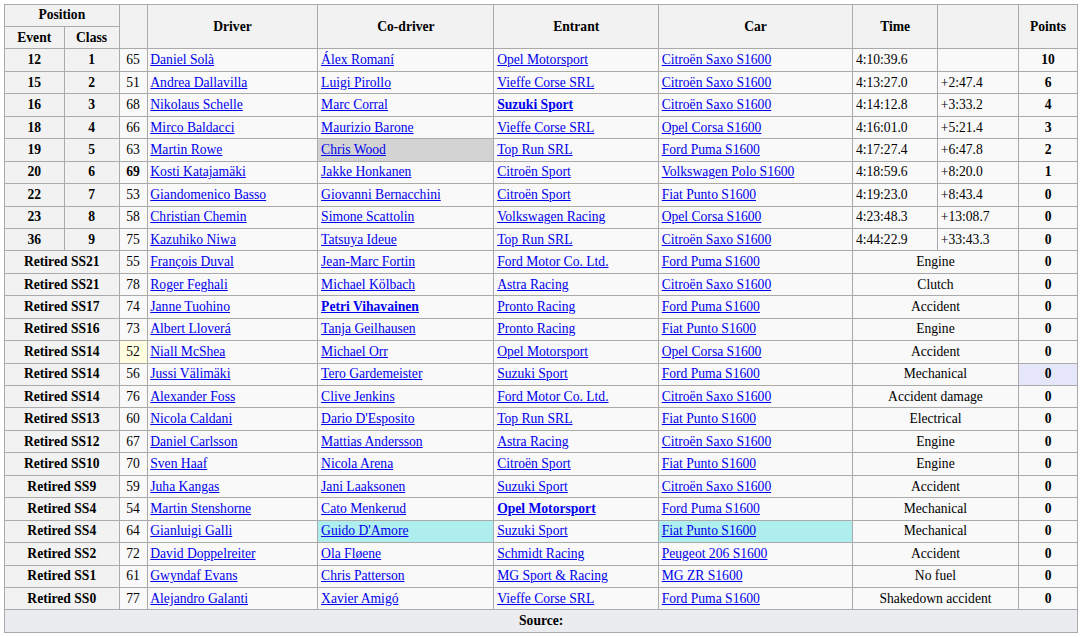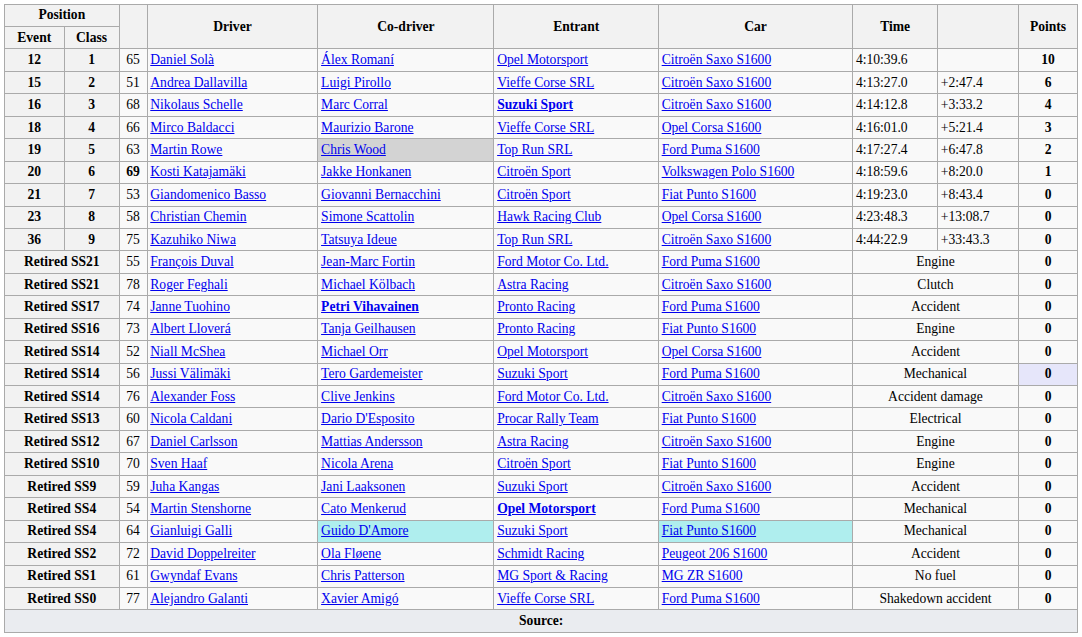 <table class="wikitable" width=85% style="font-size: 85%;">
 <tr>
 <th colspan="2">Position</th>
 <th rowspan="2"></th>
 <th rowspan="2">Driver</th>
 <th rowspan="2">Co-driver</th>
 <th rowspan="2">Entrant</th>
 <th rowspan="2">Car</th>
 <th rowspan="2">Time</th>
 <th rowspan="2"></th>
 <th rowspan="2">Points</th>
 </tr>
 <tr>
 <th>Event</th>
 <th>Class</th>
 </tr>
 <tr>
 <th>12</th>
 <th>1</th>
 <td align="center">65</td>
 <td> <a href='#'>Daniel Solà</a></td>
 <td> <a href='#'>Álex Romaní</a></td>
 <td> <a href='#'>Opel Motorsport</a></td>
 <td><a href='#'>Citroën Saxo S1600</a></td>
 <td>4:10:39.6</td>
 <td></td>
 <td align="center"><strong>10</strong></td>
 </tr>
 <tr>
 <th>15</th>
 <th>2</th>
 <td align="center">51</td>
 <td> <a href='#'>Andrea Dallavilla</a></td>
 <td> <a href='#'>Luigi Pirollo</a></td>
 <td> <a href='#'>Vieffe Corse SRL</a></td>
 <td><a href='#'>Citroën Saxo S1600</a></td>
 <td>4:13:27.0</td>
 <td>+2:47.4</td>
 <td align="center"><strong>6</strong></td>
 </tr>
 <tr>
 <th>16</th>
 <th>3</th>
 <td align="center">68</td>
 <td> <a href='#'>Nikolaus Schelle</a></td>
 <td> <a href='#'>Marc Corral</a></td>
 <td><strong> <a href='#'>Suzuki Sport</a></strong></td>
 <td><a href='#'>Citroën Saxo S1600</a></td>
 <td>4:14:12.8</td>
 <td>+3:33.2</td>
 <td align="center"><strong>4</strong></td>
 </tr>
 <tr>
 <th>18</th>
 <th>4</th>
 <td align="center">66</td>
 <td> <a href='#'>Mirco Baldacci</a></td>
 <td> <a href='#'>Maurizio Barone</a></td>
 <td> <a href='#'>Vieffe Corse SRL</a></td>
 <td><a href='#'>Opel Corsa S1600</a></td>
 <td>4:16:01.0</td>
 <td>+5:21.4</td>
 <td align="center"><strong>3</strong></td>
 </tr>
 <tr>
 <th>19</th>
 <th>5</th>
 <td align="center">63</td>
 <td> <a href='#'>Martin Rowe</a></td>
 <td style="background: lightgrey;"> <a href='#'>Chris Wood</a></td>
 <td> <a href='#'>Top Run SRL</a></td>
 <td><a href='#'>Ford Puma S1600</a></td>
 <td>4:17:27.4</td>
 <td>+6:47.8</td>
 <td align="center"><strong>2</strong></td>
 </tr>
 <tr>
 <th>20</th>
 <th>6</th>
 <td align="center"><strong>69</strong></td>
 <td> <a href='#'>Kosti Katajamäki</a></td>
 <td> <a href='#'>Jakke Honkanen</a></td>
 <td> <a href='#'>Citroën Sport</a></td>
 <td><a href='#'>Volkswagen Polo S1600</a></td>
 <td>4:18:59.6</td>
 <td>+8:20.0</td>
 <td align="center"><strong>1</strong></td>
 </tr>
 <tr>
-<th>22</th>
+<th>21</th>
 <th>7</th>
 <td align="center">53</td>
 <td> <a href='#'>Giandomenico Basso</a></td>
 <td> <a href='#'>Giovanni Bernacchini</a></td>
 <td> <a href='#'>Citroën Sport</a></td>
 <td><a href='#'>Fiat Punto S1600</a></td>
 <td>4:19:23.0</td>
 <td>+8:43.4</td>
 <td align="center"><strong>0</strong></td>
 </tr>
 <tr>
 <th>23</th>
 <th>8</th>
 <td align="center">58</td>
 <td> <a href='#'>Christian Chemin</a></td>
 <td> <a href='#'>Simone Scattolin</a></td>
-<td> <a href='#'>Volkswagen Racing</a></td>
+<td> <a href='#'>Hawk Racing Club</a></td>
 <td><a href='#'>Opel Corsa S1600</a></td>
 <td>4:23:48.3</td>
 <td>+13:08.7</td>
 <td align="center"><strong>0</strong></td>
 </tr>
 <tr>
 <th>36</th>
 <th>9</th>
 <td align="center">75</td>
 <td> <a href='#'>Kazuhiko Niwa</a></td>
 <td> <a href='#'>Tatsuya Ideue</a></td>
 <td> <a href='#'>Top Run SRL</a></td>
 <td><a href='#'>Citroën Saxo S1600</a></td>
 <td>4:44:22.9</td>
 <td>+33:43.3</td>
 <td align="center"><strong>0</strong></td>
 </tr>
 <tr>
 <th colspan="2">Retired SS21</th>
 <td align="center">55</td>
 <td> <a href='#'>François Duval</a></td>
 <td> <a href='#'>Jean-Marc Fortin</a></td>
 <td> <a href='#'>Ford Motor Co. Ltd.</a></td>
 <td><a href='#'>Ford Puma S1600</a></td>
 <td align="center" colspan="2">Engine</td>
 <td align="center"><strong>0</strong></td>
 </tr>
 <tr>
 <th colspan="2">Retired SS21</th>
 <td align="center">78</td>
 <td> <a href='#'>Roger Feghali</a></td>
 <td> <a href='#'>Michael Kölbach</a></td>
 <td> <a href='#'>Astra Racing</a></td>
 <td><a href='#'>Citroën Saxo S1600</a></td>
 <td align="center" colspan="2">Clutch</td>
 <td align="center"><strong>0</strong></td>
 </tr>
 <tr>
 <th colspan="2">Retired SS17</th>
 <td align="center">74</td>
 <td> <a href='#'>Janne Tuohino</a></td>
 <td><strong> <a href='#'>Petri Vihavainen</a></strong></td>
 <td> <a href='#'>Pronto Racing</a></td>
 <td><a href='#'>Ford Puma S1600</a></td>
 <td align="center" colspan="2">Accident</td>
 <td align="center"><strong>0</strong></td>
 </tr>
 <tr>
 <th colspan="2">Retired SS16</th>
 <td align="center">73</td>
 <td> <a href='#'>Albert Lloverá</a></td>
 <td> <a href='#'>Tanja Geilhausen</a></td>
 <td> <a href='#'>Pronto Racing</a></td>
 <td><a href='#'>Fiat Punto S1600</a></td>
 <td align="center" colspan="2">Engine</td>
 <td align="center"><strong>0</strong></td>
 </tr>
 <tr>
 <th colspan="2">Retired SS14</th>
-<td align="center" style="background: lightyellow;">52</td>
+<td align="center">52</td>
 <td> <a href='#'>Niall McShea</a></td>
 <td> <a href='#'>Michael Orr</a></td>
 <td> <a href='#'>Opel Motorsport</a></td>
 <td><a href='#'>Opel Corsa S1600</a></td>
 <td align="center" colspan="2">Accident</td>
 <td align="center"><strong>0</strong></td>
 </tr>
 <tr>
 <th colspan="2">Retired SS14</th>
 <td align="center">56</td>
 <td> <a href='#'>Jussi Välimäki</a></td>
 <td> <a href='#'>Tero Gardemeister</a></td>
 <td> <a href='#'>Suzuki Sport</a></td>
 <td><a href='#'>Ford Puma S1600</a></td>
 <td align="center" colspan="2">Mechanical</td>
 <td align="center" style="background: lavender;"><strong>0</strong></td>
 </tr>
 <tr>
 <th colspan="2">Retired SS14</th>
 <td align="center">76</td>
 <td> <a href='#'>Alexander Foss</a></td>
 <td> <a href='#'>Clive Jenkins</a></td>
 <td> <a href='#'>Ford Motor Co. Ltd.</a></td>
 <td><a href='#'>Citroën Saxo S1600</a></td>
 <td align="center" colspan="2">Accident damage</td>
 <td align="center"><strong>0</strong></td>
 </tr>
 <tr>
 <th colspan="2">Retired SS13</th>
 <td align="center">60</td>
 <td> <a href='#'>Nicola Caldani</a></td>
 <td> <a href='#'>Dario D'Esposito</a></td>
-<td> <a href='#'>Top Run SRL</a></td>
+<td> <a href='#'>Procar Rally Team</a></td>
 <td><a href='#'>Fiat Punto S1600</a></td>
 <td align="center" colspan="2">Electrical</td>
 <td align="center"><strong>0</strong></td>
 </tr>
 <tr>
 <th colspan="2">Retired SS12</th>
 <td align="center">67</td>
 <td> <a href='#'>Daniel Carlsson</a></td>
 <td> <a href='#'>Mattias Andersson</a></td>
 <td> <a href='#'>Astra Racing</a></td>
 <td><a href='#'>Citroën Saxo S1600</a></td>
 <td align="center" colspan="2">Engine</td>
 <td align="center"><strong>0</strong></td>
 </tr>
 <tr>
 <th colspan="2">Retired SS10</th>
 <td align="center">70</td>
 <td> <a href='#'>Sven Haaf</a></td>
 <td> <a href='#'>Nicola Arena</a></td>
 <td> <a href='#'>Citroën Sport</a></td>
 <td><a href='#'>Fiat Punto S1600</a></td>
 <td align="center" colspan="2">Engine</td>
 <td align="center"><strong>0</strong></td>
 </tr>
 <tr>
 <th colspan="2">Retired SS9</th>
 <td align="center">59</td>
 <td> <a href='#'>Juha Kangas</a></td>
 <td> <a href='#'>Jani Laaksonen</a></td>
 <td> <a href='#'>Suzuki Sport</a></td>
 <td><a href='#'>Citroën Saxo S1600</a></td>
 <td align="center" colspan="2">Accident</td>
 <td align="center"><strong>0</strong></td>
 </tr>
 <tr>
 <th colspan="2">Retired SS4</th>
 <td align="center">54</td>
 <td> <a href='#'>Martin Stenshorne</a></td>
 <td> <a href='#'>Cato Menkerud</a></td>
 <td><strong> <a href='#'>Opel Motorsport</a></strong></td>
 <td><a href='#'>Ford Puma S1600</a></td>
 <td align="center" colspan="2">Mechanical</td>
 <td align="center"><strong>0</strong></td>
 </tr>
 <tr>
 <th colspan="2">Retired SS4</th>
 <td align="center">64</td>
 <td> <a href='#'>Gianluigi Galli</a></td>
 <td style="background: paleturquoise;"> <a href='#'>Guido D'Amore</a></td>
 <td> <a href='#'>Suzuki Sport</a></td>
 <td style="background: paleturquoise;"><a href='#'>Fiat Punto S1600</a></td>
 <td align="center" colspan="2">Mechanical</td>
 <td align="center"><strong>0</strong></td>
 </tr>
 <tr>
 <th colspan="2">Retired SS2</th>
 <td align="center">72</td>
 <td> <a href='#'>David Doppelreiter</a></td>
 <td> <a href='#'>Ola Fløene</a></td>
 <td> <a href='#'>Schmidt Racing</a></td>
 <td><a href='#'>Peugeot 206 S1600</a></td>
 <td align="center" colspan="2">Accident</td>
 <td align="center"><strong>0</strong></td>
 </tr>
 <tr>
 <th colspan="2">Retired SS1</th>
 <td align="center">61</td>
 <td> <a href='#'>Gwyndaf Evans</a></td>
 <td> <a href='#'>Chris Patterson</a></td>
 <td> <a href='#'>MG Sport & Racing</a></td>
 <td><a href='#'>MG ZR S1600</a></td>
 <td align="center" colspan="2">No fuel</td>
 <td align="center"><strong>0</strong></td>
 </tr>
 <tr>
 <th colspan="2">Retired SS0</th>
 <td align="center">77</td>
 <td> <a href='#'>Alejandro Galanti</a></td>
 <td> <a href='#'>Xavier Amigó</a></td>
 <td> <a href='#'>Vieffe Corse SRL</a></td>
 <td><a href='#'>Ford Puma S1600</a></td>
 <td align="center" colspan="2">Shakedown accident</td>
 <td align="center"><strong>0</strong></td>
 </tr>
 <tr>
 <td style="background-color:#EAECF0; text-align:center" colspan="10"><strong>Source:</strong></td>
 </tr>
 <tr>
 </tr>
 </table>
